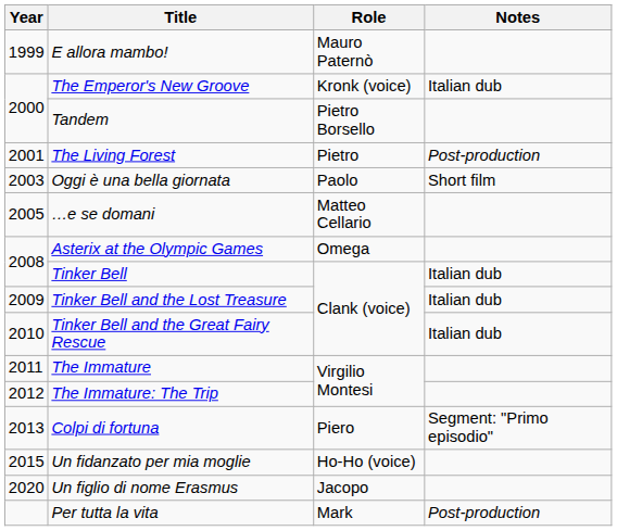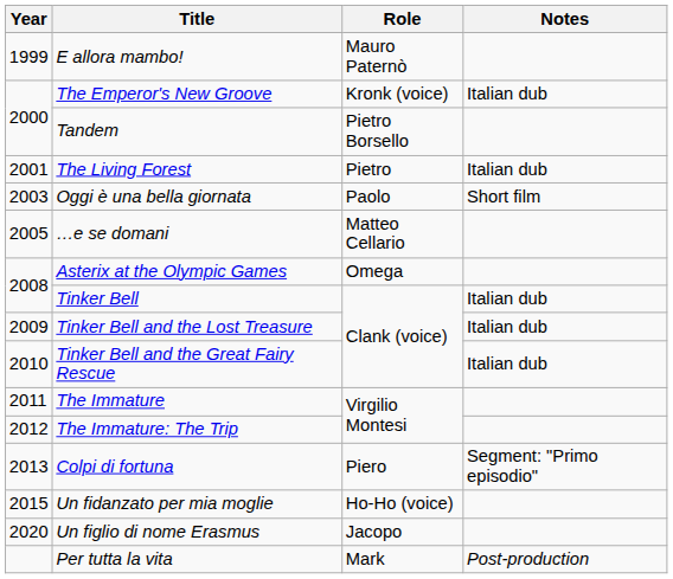 <table class="wikitable">
 <tr>
 <th>Year</th>
 <th>Title</th>
 <th>Role</th>
 <th>Notes</th>
 </tr>
 <tr>
 <td>1999</td>
 <td><em>E allora mambo!</em></td>
 <td>Mauro Paternò</td>
 <td></td>
 </tr>
 <tr>
 <td rowspan="2">2000</td>
 <td><em><a href='#'>The Emperor's New Groove</a></em></td>
 <td>Kronk (voice)</td>
 <td>Italian dub</td>
 </tr>
 <tr>
 <td><em>Tandem</em></td>
 <td>Pietro Borsello</td>
 <td></td>
 </tr>
 <tr>
 <td>2001</td>
 <td><em><a href='#'>The Living Forest</a></em></td>
 <td>Pietro</td>
-<td><em>Post-production</em></td>
+<td>Italian dub</td>
 </tr>
 <tr>
 <td>2003</td>
 <td><em>Oggi è una bella giornata</em></td>
 <td>Paolo</td>
 <td>Short film</td>
 </tr>
 <tr>
 <td>2005</td>
 <td><em>…e se domani</em></td>
 <td>Matteo Cellario</td>
 <td></td>
 </tr>
 <tr>
 <td rowspan="2">2008</td>
 <td><em><a href='#'>Asterix at the Olympic Games</a></em></td>
 <td>Omega</td>
 <td></td>
 </tr>
 <tr>
 <td><em><a href='#'>Tinker Bell</a></em></td>
 <td rowspan="3">Clank (voice)</td>
 <td>Italian dub</td>
 </tr>
 <tr>
 <td>2009</td>
 <td><em><a href='#'>Tinker Bell and the Lost Treasure</a></em></td>
 <td>Italian dub</td>
 </tr>
 <tr>
 <td>2010</td>
 <td><em><a href='#'>Tinker Bell and the Great Fairy Rescue</a></em></td>
 <td>Italian dub</td>
 </tr>
 <tr>
 <td>2011</td>
 <td><em><a href='#'>The Immature</a></em></td>
 <td rowspan="2">Virgilio Montesi</td>
 <td></td>
 </tr>
 <tr>
 <td>2012</td>
 <td><em><a href='#'>The Immature: The Trip</a></em></td>
 <td></td>
 </tr>
 <tr>
 <td>2013</td>
 <td><em><a href='#'>Colpi di fortuna</a></em></td>
 <td>Piero</td>
 <td>Segment: "Primo episodio"</td>
 </tr>
 <tr>
 <td>2015</td>
 <td><em>Un fidanzato per mia moglie</em></td>
 <td>Ho-Ho (voice)</td>
 <td></td>
 </tr>
 <tr>
 <td>2020</td>
 <td><em>Un figlio di nome Erasmus</em></td>
 <td>Jacopo</td>
 <td></td>
 </tr>
 <tr>
 <td></td>
 <td><em>Per tutta la vita</em></td>
 <td>Mark</td>
 <td><em>Post-production</em></td>
 </tr>
 </table>
